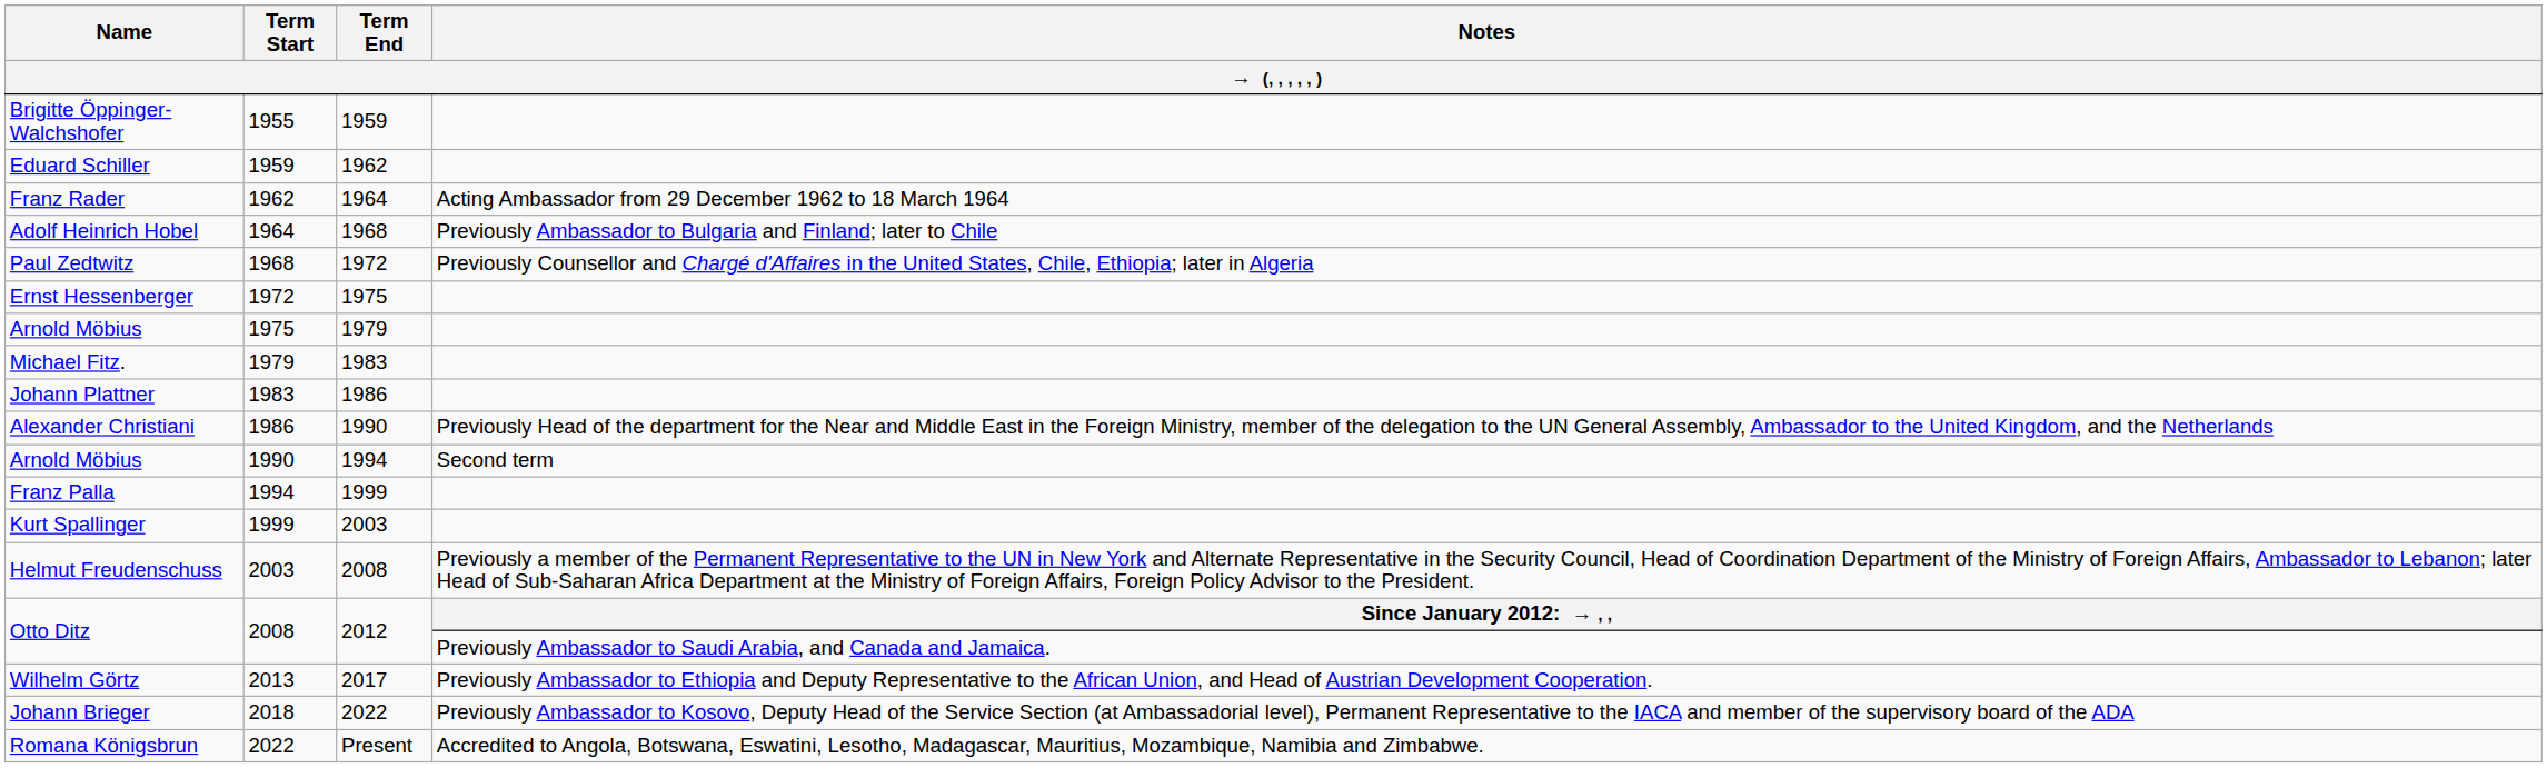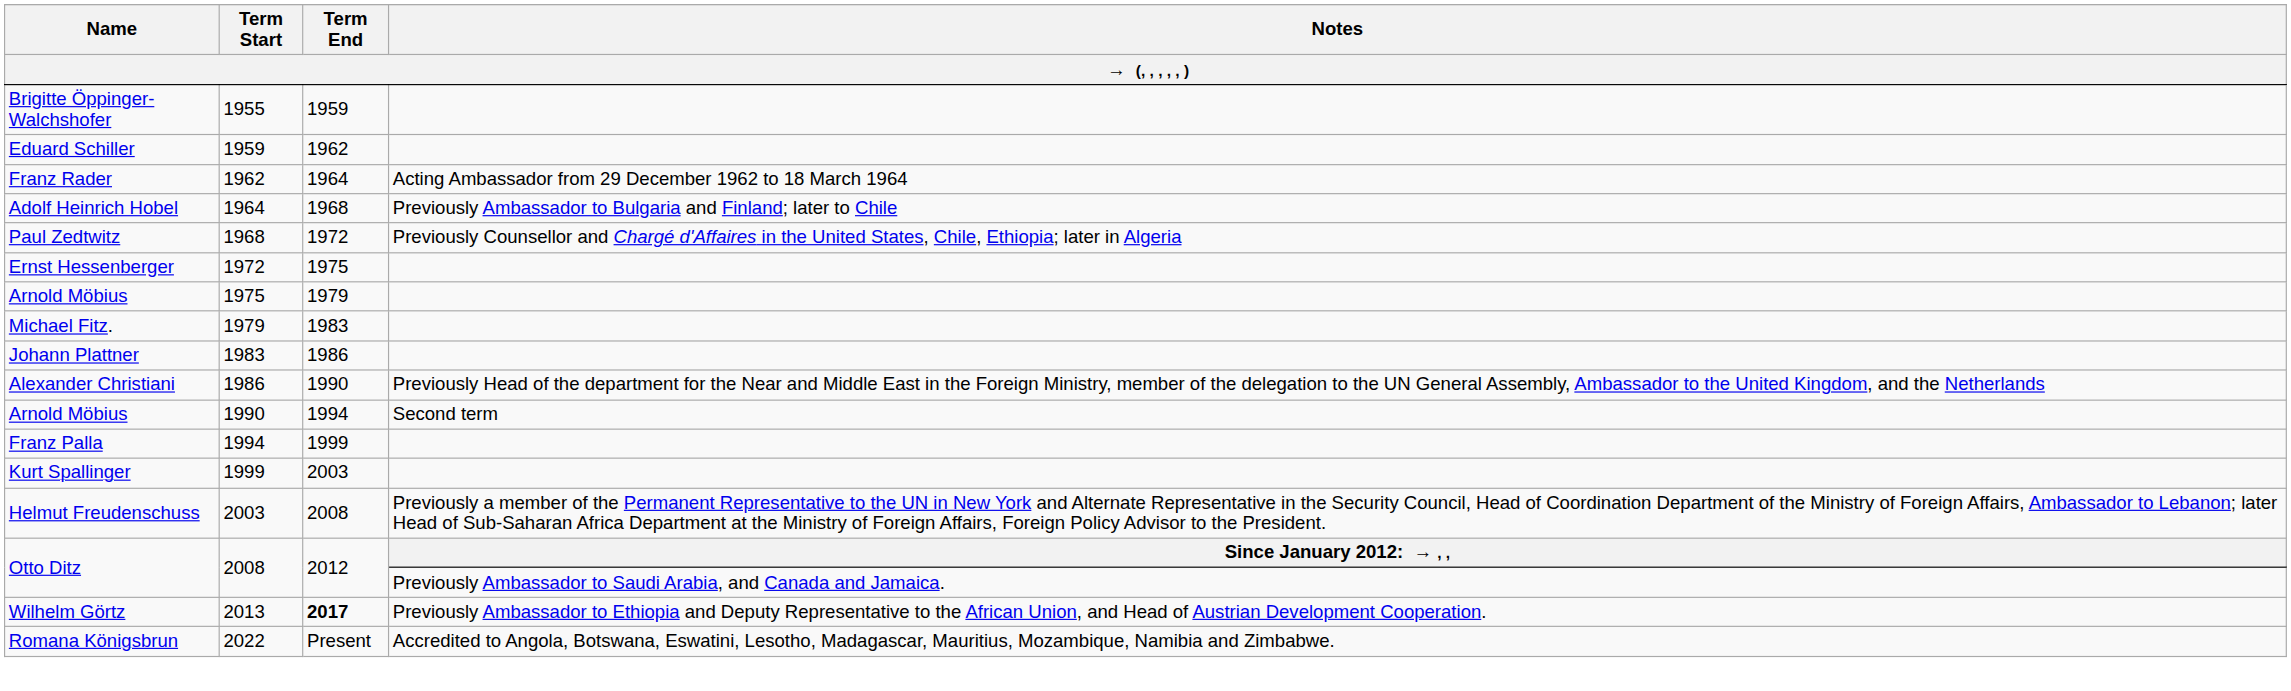 <table class="wikitable">
 <tr>
 </tr>
 <tr class="hintergrundfarbe5">
 <th>Name</th>
 <th>Term Start</th>
 <th>Term End</th>
 <th>Notes</th>
 </tr>
 <tr>
 <th colspan="4" style="border-bottom: 1pt black solid; border-top: 1pt black solid;"> →  <small>(, , , , , )</small></th>
 </tr>
 <tr>
 <td><a href='#'>Brigitte Öppinger-Walchshofer</a><br></td>
 <td>1955</td>
 <td>1959</td>
 <td></td>
 </tr>
 <tr>
 <td><a href='#'>Eduard Schiller</a></td>
 <td>1959</td>
 <td>1962</td>
 <td></td>
 </tr>
 <tr>
 <td><a href='#'>Franz Rader</a></td>
 <td>1962</td>
 <td>1964</td>
 <td>Acting Ambassador from 29 December 1962 to 18 March 1964</td>
 </tr>
 <tr>
 <td><a href='#'>Adolf Heinrich Hobel</a><br></td>
 <td>1964</td>
 <td>1968</td>
 <td>Previously <a href='#'>Ambassador to Bulgaria</a> and <a href='#'>Finland</a>; later to <a href='#'>Chile</a></td>
 </tr>
 <tr>
 <td><a href='#'>Paul Zedtwitz</a><br></td>
 <td>1968</td>
 <td>1972</td>
 <td>Previously Counsellor and <a href='#'><em>Chargé d'Affaires</em> in the United States</a>, <a href='#'>Chile</a>, <a href='#'>Ethiopia</a>; later in <a href='#'>Algeria</a></td>
 </tr>
 <tr>
 <td><a href='#'>Ernst Hessenberger</a><br></td>
 <td>1972</td>
 <td>1975</td>
 <td></td>
 </tr>
 <tr>
 <td><a href='#'>Arnold Möbius</a><br></td>
 <td>1975</td>
 <td>1979</td>
 <td></td>
 </tr>
 <tr>
 <td><a href='#'>Michael Fitz</a>.<br></td>
 <td>1979</td>
 <td>1983</td>
 <td></td>
 </tr>
 <tr>
 <td><a href='#'>Johann Plattner</a><br></td>
 <td>1983</td>
 <td>1986</td>
 <td></td>
 </tr>
 <tr>
 <td><a href='#'>Alexander Christiani</a></td>
 <td>1986</td>
 <td>1990</td>
 <td>Previously Head of the department for the Near and Middle East in the Foreign Ministry, member of the delegation to the UN General Assembly, <a href='#'>Ambassador to the United Kingdom</a>, and the <a href='#'>Netherlands</a></td>
 </tr>
 <tr>
 <td><a href='#'>Arnold Möbius</a><br></td>
 <td>1990</td>
 <td>1994</td>
 <td>Second term</td>
 </tr>
 <tr>
 <td><a href='#'>Franz Palla</a><br></td>
 <td>1994</td>
 <td>1999</td>
 <td></td>
 </tr>
 <tr>
 <td><a href='#'>Kurt Spallinger</a><br></td>
 <td>1999</td>
 <td>2003</td>
 <td></td>
 </tr>
 <tr>
 <td><a href='#'>Helmut Freudenschuss</a><br></td>
 <td>2003</td>
 <td>2008</td>
 <td>Previously a member of the <a href='#'>Permanent Representative to the UN in New York</a> and Alternate Representative in the Security Council, Head of Coordination Department of the Ministry of Foreign Affairs, <a href='#'>Ambassador to Lebanon</a>; later Head of Sub-Saharan Africa Department at the Ministry of Foreign Affairs, Foreign Policy Advisor to the President.</td>
 </tr>
 <tr>
 <td rowspan="2"><a href='#'>Otto Ditz</a><br></td>
 <td rowspan="2">2008</td>
 <td rowspan="2">2012</td>
 <th style="border-bottom: 1pt black solid; border-top: 1pt black solid;">Since January 2012:  → <small>, , </small></th>
 </tr>
 <tr>
 <td>Previously <a href='#'>Ambassador to Saudi Arabia</a>, and <a href='#'>Canada and Jamaica</a>.</td>
 </tr>
 <tr>
 <td><a href='#'>Wilhelm Görtz</a><br></td>
 <td>2013</td>
-<td>2017</td>
+<td><strong>2017</strong></td>
 <td>Previously <a href='#'>Ambassador to Ethiopia</a> and Deputy Representative to the <a href='#'>African Union</a>, and Head of <a href='#'>Austrian Development Cooperation</a>.</td>
-</tr>
-<tr>
-<td><a href='#'>Johann Brieger</a></td>
-<td>2018</td>
-<td>2022</td>
-<td>Previously <a href='#'>Ambassador to Kosovo</a>, Deputy Head of the Service Section (at Ambassadorial level), Permanent Representative to the <a href='#'>IACA</a> and member of the supervisory board of the <a href='#'>ADA</a></td>
 </tr>
 <tr>
 <td><a href='#'>Romana Königsbrun</a></td>
 <td>2022</td>
 <td>Present</td>
 <td>Accredited to Angola, Botswana, Eswatini, Lesotho, Madagascar, Mauritius, Mozambique, Namibia and Zimbabwe.</td>
 </tr>
 </table>
